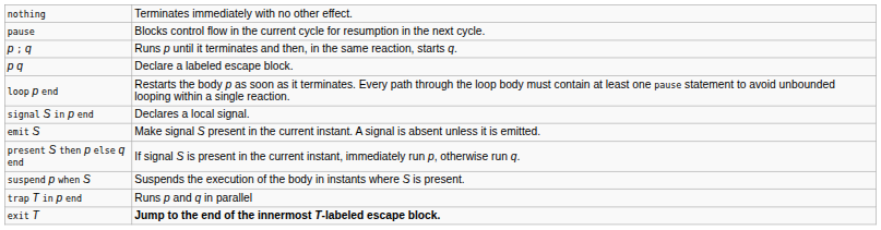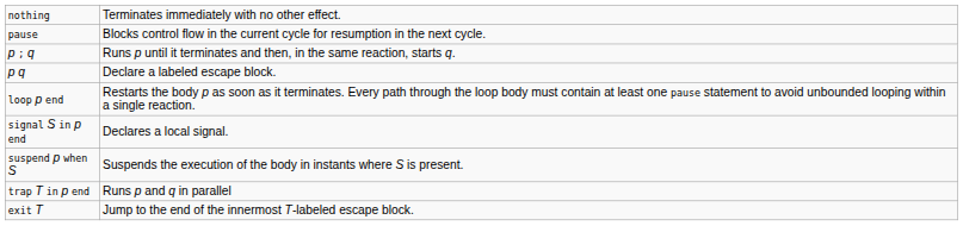 <table class="wikitable">
 <tr>
 <td><code>nothing</code></td>
 <td>Terminates immediately with no other effect.</td>
 </tr>
 <tr>
 <td><code>pause</code></td>
 <td>Blocks control flow in the current cycle for resumption in the next cycle.</td>
 </tr>
 <tr>
 <td><em>p</em> <code>;</code> <em>q</em></td>
 <td>Runs <em>p</em> until it terminates and then, in the same reaction, starts <em>q</em>.</td>
 </tr>
 <tr>
 <td><em>p</em> <code></code> <em>q</em></td>
 <td>Declare a labeled escape block.</td>
 </tr>
 <tr>
 <td><code>loop</code> <em>p</em> <code>end</code></td>
 <td>Restarts the body <em>p</em> as soon as it terminates. Every path through the loop body must contain at least one <code>pause</code> statement to avoid unbounded looping within a single reaction.</td>
 </tr>
 <tr>
 <td><code>signal</code> <em>S</em> <code>in</code> <em>p</em> <code>end</code></td>
 <td>Declares a local signal.</td>
 </tr>
 <tr>
-<td><code>emit</code> <em>S</em></td>
-<td>Make signal <em>S</em> present in the current instant. A signal is absent unless it is emitted.</td>
-</tr>
-<tr>
-<td class="nowrap"><code>present</code> <em>S</em> <code>then</code> <em>p</em> <code>else</code> <em>q</em> <code>end</code></td>
-<td>If signal <em>S</em> is present in the current instant, immediately run <em>p</em>, otherwise run <em>q</em>.</td>
-</tr>
-<tr>
 <td><code>suspend</code> <em>p</em> <code>when</code> <em>S</em></td>
 <td>Suspends the execution of the body in instants where <em>S</em> is present.</td>
 </tr>
 <tr>
 <td><code>trap</code> <em>T</em> <code>in</code> <em>p</em> <code>end</code></td>
 <td>Runs <em>p</em> and <em>q</em> in parallel</td>
 </tr>
 <tr>
 <td><code>exit</code> <em>T</em></td>
-<td><strong>Jump to the end of the innermost <em>T</em>-labeled escape block.</strong></td>
+<td>Jump to the end of the innermost <em>T</em>-labeled escape block.</td>
 </tr>
 </table>
